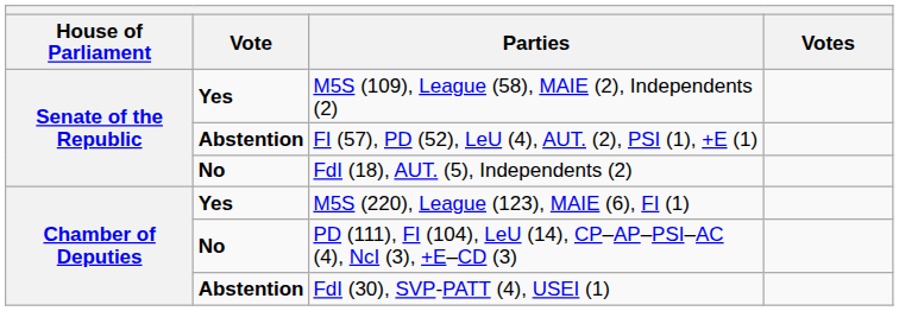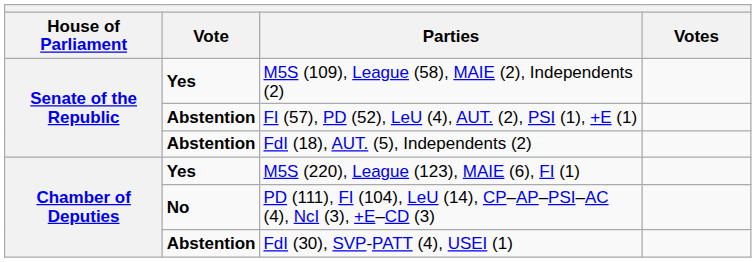 <table class="wikitable" style="font-size:85%;">
 <tr>
 <th colspan="4"></th>
 </tr>
 <tr>
 <th width="120px">House of <a href='#'>Parliament</a></th>
 <th width="60px">Vote</th>
 <th width="300px">Parties</th>
 <th width="80px" align="center">Votes</th>
 </tr>
 <tr>
 <th rowspan="3"><a href='#'>Senate of the Republic</a></th>
 <td> <strong>Yes</strong></td>
 <td><a href='#'>M5S</a> (109), <a href='#'>League</a> (58), <a href='#'>MAIE</a> (2), Independents (2)</td>
 <td></td>
 </tr>
 <tr>
 <td><strong>Abstention</strong></td>
 <td><a href='#'>FI</a> (57), <a href='#'>PD</a> (52), <a href='#'>LeU</a> (4), <a href='#'>AUT.</a> (2), <a href='#'>PSI</a> (1), <a href='#'>+E</a> (1)</td>
 <td></td>
 </tr>
 <tr>
-<td> <strong>No</strong></td>
+<td><strong>Abstention</strong></td>
 <td><a href='#'>FdI</a> (18), <a href='#'>AUT.</a> (5), Independents (2)</td>
 <td></td>
 </tr>
 <tr>
 <th rowspan="3"><a href='#'>Chamber of Deputies</a></th>
 <td> <strong>Yes</strong></td>
 <td><a href='#'>M5S</a> (220), <a href='#'>League</a> (123), <a href='#'>MAIE</a> (6), <a href='#'>FI</a> (1)</td>
 <td></td>
 </tr>
 <tr>
 <td> <strong>No</strong></td>
 <td><a href='#'>PD</a> (111), <a href='#'>FI</a> (104), <a href='#'>LeU</a> (14), <a href='#'>CP</a>–<a href='#'>AP</a>–<a href='#'>PSI</a>–<a href='#'>AC</a> (4), <a href='#'>NcI</a> (3), <a href='#'>+E</a>–<a href='#'>CD</a> (3)</td>
 <td></td>
 </tr>
 <tr>
 <td><strong>Abstention</strong></td>
 <td><a href='#'>FdI</a> (30), <a href='#'>SVP</a>-<a href='#'>PATT</a> (4), <a href='#'>USEI</a> (1)</td>
 <td></td>
 </tr>
 </table>
